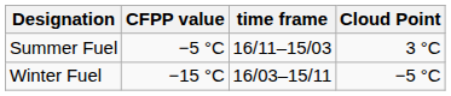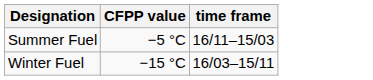 <table class="wikitable">
 <tr>
 <th>Designation</th>
 <th>CFPP value</th>
 <th>time frame</th>
-<th>Cloud Point</th>
 </tr>
 <tr>
 <td>Summer Fuel</td>
 <td align=right>−5 °C</td>
 <td>16/11–15/03</td>
-<td align=right>3 °C</td>
 </tr>
 <tr>
 <td>Winter Fuel</td>
 <td align=right>−15 °C</td>
 <td>16/03–15/11</td>
-<td align=right>−5 °C</td>
 </tr>
 </table>
